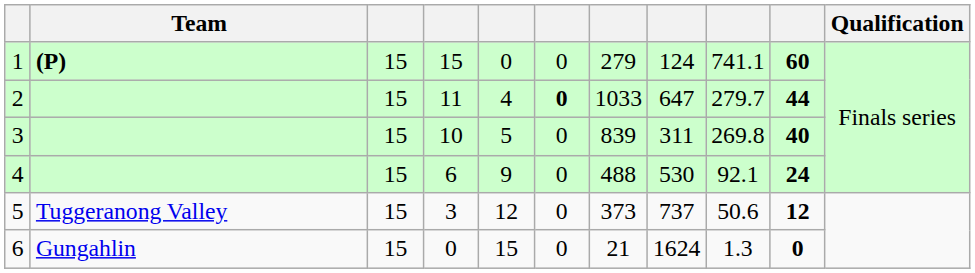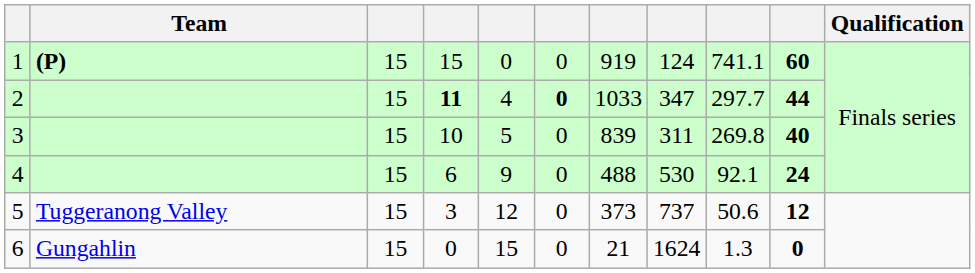 <table class="wikitable" style="text-align:center; margin-bottom:0">
 <tr>
 <th style="width:10px"></th>
 <th style="width:35%;">Team</th>
 <th style="width:30px;"></th>
 <th style="width:30px;"></th>
 <th style="width:30px;"></th>
 <th style="width:30px;"></th>
 <th style="width:30px;"></th>
 <th style="width:30px;"></th>
 <th style="width:30px;"></th>
 <th style="width:30px;"></th>
 <th>Qualification</th>
 </tr>
 <tr style="background:#ccffcc;">
 <td>1</td>
 <td style="text-align:left;"> <strong>(P)</strong></td>
 <td>15</td>
 <td>15</td>
 <td>0</td>
 <td>0</td>
-<td>279</td>
+<td>919</td>
 <td>124</td>
 <td>741.1</td>
 <td><strong>60</strong></td>
 <td rowspan=4>Finals series</td>
 </tr>
 <tr style="background:#ccffcc;">
 <td>2</td>
 <td style="text-align:left;"></td>
 <td>15</td>
-<td>11</td>
+<td><strong>11</strong></td>
 <td>4</td>
 <td><strong>0</strong></td>
 <td>1033</td>
-<td>647</td>
-<td>279.7</td>
+<td>347</td>
+<td>297.7</td>
 <td><strong>44</strong></td>
 </tr>
 <tr style="background:#ccffcc;">
 <td>3</td>
 <td style="text-align:left;"></td>
 <td>15</td>
 <td>10</td>
 <td>5</td>
 <td>0</td>
 <td>839</td>
 <td>311</td>
 <td>269.8</td>
 <td><strong>40</strong></td>
 </tr>
 <tr style="background:#ccffcc;">
 <td>4</td>
 <td style="text-align:left;"></td>
 <td>15</td>
 <td>6</td>
 <td>9</td>
 <td>0</td>
 <td>488</td>
 <td>530</td>
 <td>92.1</td>
 <td><strong>24</strong></td>
 </tr>
 <tr>
 <td>5</td>
 <td style="text-align:left;"><a href='#'>Tuggeranong Valley</a></td>
 <td>15</td>
 <td>3</td>
 <td>12</td>
 <td>0</td>
 <td>373</td>
 <td>737</td>
 <td>50.6</td>
 <td><strong>12</strong></td>
 </tr>
 <tr>
 <td>6</td>
 <td style="text-align:left;"><a href='#'>Gungahlin</a></td>
 <td>15</td>
 <td>0</td>
 <td>15</td>
 <td>0</td>
 <td>21</td>
 <td>1624</td>
 <td>1.3</td>
 <td><strong>0</strong></td>
 </tr>
 </table>
